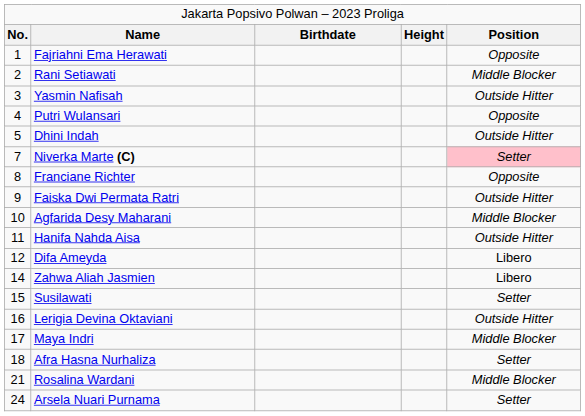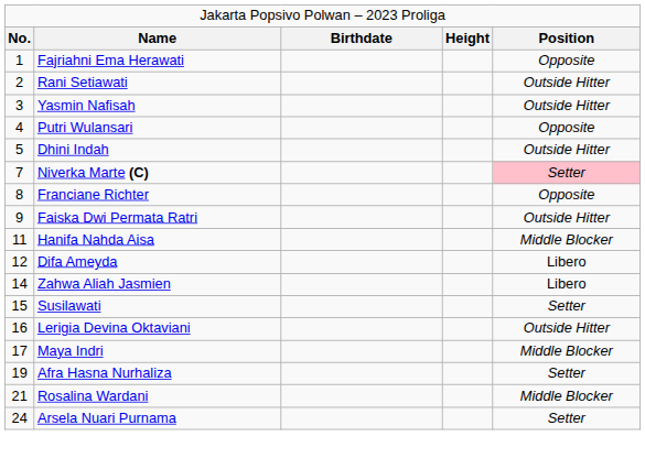 <table class="wikitable collapsible sortable" style="font-size:100%; text-align:center;">
 <tr>
 <td colspan="5" style="color:black">Jakarta Popsivo Polwan – 2023 Proliga</td>
 </tr>
 <tr>
 <th>No.</th>
 <th style="width:17em">Name</th>
 <th style="width:11em">Birthdate</th>
 <th>Height</th>
 <th style="width:10em">Position</th>
 </tr>
 <tr>
 <td>1</td>
 <td align="left"> <a href='#'>Fajriahni Ema Herawati</a></td>
 <td align="right"></td>
 <td></td>
 <td><em>Opposite</em></td>
 </tr>
 <tr>
 <td>2</td>
 <td align="left"> <a href='#'>Rani Setiawati</a></td>
 <td align="right"></td>
 <td></td>
-<td><em>Middle Blocker</em></td>
+<td><em>Outside Hitter</em></td>
 </tr>
 <tr>
 <td>3</td>
 <td align="left"> <a href='#'>Yasmin Nafisah</a></td>
 <td align="right"></td>
 <td></td>
 <td><em>Outside Hitter</em></td>
 </tr>
 <tr>
 <td>4</td>
 <td align="left"> <a href='#'>Putri Wulansari</a></td>
 <td align="right"></td>
 <td></td>
 <td><em>Opposite</em></td>
 </tr>
 <tr>
 <td>5</td>
 <td align="left"> <a href='#'>Dhini Indah</a></td>
 <td align="right"></td>
 <td></td>
 <td><em>Outside Hitter</em></td>
 </tr>
 <tr>
 <td>7</td>
 <td align="left"> <a href='#'>Niverka Marte</a> <strong>(C)</strong></td>
 <td align="right"></td>
 <td></td>
 <td style="background: pink;"><em>Setter</em></td>
 </tr>
 <tr>
 <td>8</td>
 <td align="left"> <a href='#'>Franciane Richter</a></td>
 <td align="right"></td>
 <td></td>
 <td><em>Opposite</em></td>
 </tr>
 <tr>
 <td>9</td>
 <td align="left"> <a href='#'>Faiska Dwi Permata Ratri</a></td>
 <td align="right"></td>
 <td></td>
 <td><em>Outside Hitter</em></td>
 </tr>
 <tr>
-<td>10</td>
-<td align="left"> <a href='#'>Agfarida Desy Maharani</a></td>
-<td align="right"></td>
-<td></td>
-<td><em>Middle Blocker</em></td>
-</tr>
-<tr>
 <td>11</td>
 <td align="left"> <a href='#'>Hanifa Nahda Aisa</a></td>
 <td align="right"></td>
 <td></td>
-<td><em>Outside Hitter</em></td>
+<td><em>Middle Blocker</em></td>
 </tr>
 <tr>
 <td>12</td>
 <td align="left"> <a href='#'>Difa Ameyda</a></td>
 <td align="right"></td>
 <td></td>
 <td>Libero</td>
 </tr>
 <tr>
 <td>14</td>
 <td align="left"> <a href='#'>Zahwa Aliah Jasmien</a></td>
 <td align="right"></td>
 <td></td>
 <td>Libero</td>
 </tr>
 <tr>
 <td>15</td>
 <td align="left"> <a href='#'>Susilawati</a></td>
 <td align="right"></td>
 <td></td>
 <td><em>Setter</em></td>
 </tr>
 <tr>
 <td>16</td>
 <td align="left"> <a href='#'>Lerigia Devina Oktaviani</a></td>
 <td align="right"></td>
 <td></td>
 <td><em>Outside Hitter</em></td>
 </tr>
 <tr>
 <td>17</td>
 <td align="left"> <a href='#'>Maya Indri</a></td>
 <td align="right"></td>
 <td></td>
 <td><em>Middle Blocker</em></td>
 </tr>
 <tr>
-<td>18</td>
+<td>19</td>
 <td align="left"> <a href='#'>Afra Hasna Nurhaliza</a></td>
 <td align="right"></td>
 <td></td>
 <td><em>Setter</em></td>
 </tr>
 <tr>
 <td>21</td>
 <td align="left"> <a href='#'>Rosalina Wardani</a></td>
 <td align="right"></td>
 <td></td>
 <td><em>Middle Blocker</em></td>
 </tr>
 <tr>
 <td>24</td>
 <td align="left"> <a href='#'>Arsela Nuari Purnama</a></td>
 <td align="right"></td>
 <td></td>
 <td><em>Setter</em></td>
 </tr>
 </table>
